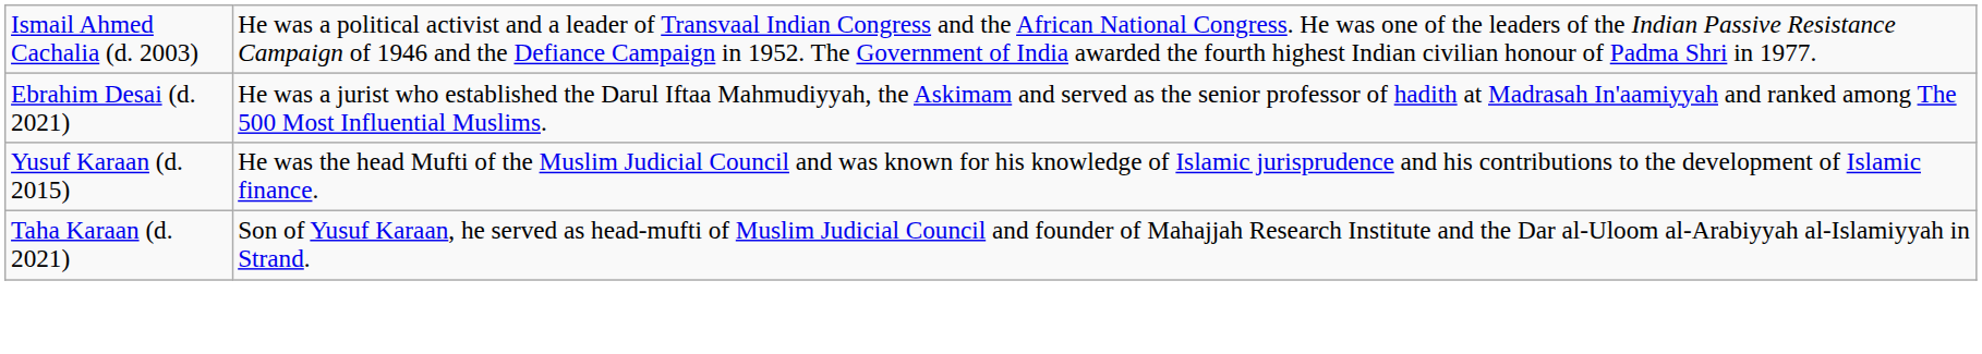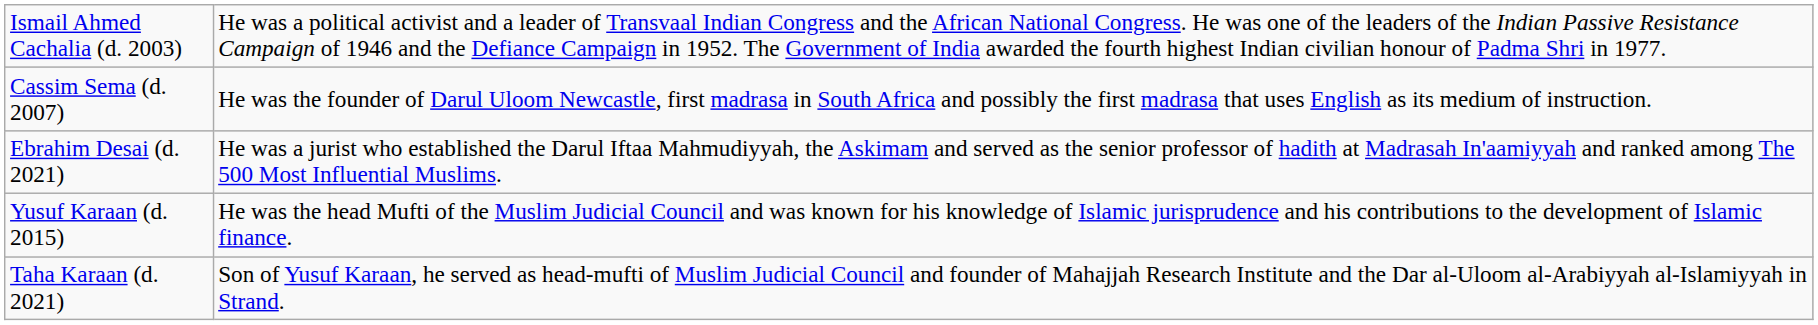 <table class="wikitable">
 <tr>
 <td><a href='#'>Ismail Ahmed Cachalia</a> (d. 2003)</td>
 <td>He was a political activist and a leader of <a href='#'>Transvaal Indian Congress</a> and the <a href='#'>African National Congress</a>. He was one of the leaders of the <em>Indian Passive Resistance Campaign</em> of 1946 and the <a href='#'>Defiance Campaign</a> in 1952. The <a href='#'>Government of India</a> awarded the fourth highest Indian civilian honour of <a href='#'>Padma Shri</a> in 1977.</td>
+</tr>
+<tr>
+<td><a href='#'>Cassim Sema</a> (d. 2007)</td>
+<td>He was the founder of <a href='#'>Darul Uloom Newcastle</a>, first <a href='#'>madrasa</a> in <a href='#'>South Africa</a> and possibly the first <a href='#'>madrasa</a> that uses <a href='#'>English</a> as its medium of instruction.</td>
 </tr>
 <tr>
 <td><a href='#'>Ebrahim Desai</a> (d. 2021)</td>
 <td>He was a jurist who established the Darul Iftaa Mahmudiyyah, the <a href='#'>Askimam</a> and served as the senior professor of <a href='#'>hadith</a> at <a href='#'>Madrasah In'aamiyyah</a> and ranked among <a href='#'>The 500 Most Influential Muslims</a>.</td>
 </tr>
 <tr>
 <td><a href='#'>Yusuf Karaan</a> (d. 2015)</td>
 <td>He was the head Mufti of the <a href='#'>Muslim Judicial Council</a> and was known for his knowledge of <a href='#'>Islamic jurisprudence</a> and his contributions to the development of <a href='#'>Islamic finance</a>.</td>
 </tr>
 <tr>
 <td><a href='#'>Taha Karaan</a> (d. 2021)</td>
 <td>Son of <a href='#'>Yusuf Karaan</a>, he served as head-mufti of <a href='#'>Muslim Judicial Council</a> and founder of Mahajjah Research Institute and the Dar al-Uloom al-Arabiyyah al-Islamiyyah in <a href='#'>Strand</a>.</td>
 </tr>
 </table>
